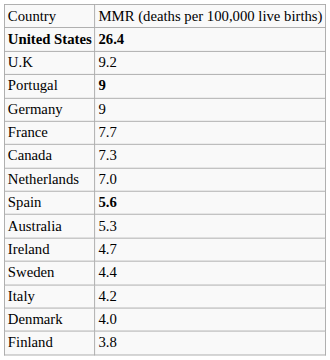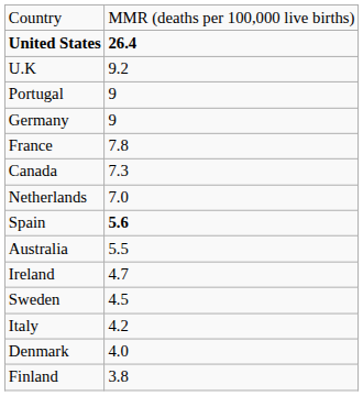 <table class="wikitable">
 <tr>
 <td>Country</td>
 <td>MMR (deaths per 100,000 live births)</td>
 </tr>
 <tr>
 <td><strong>United States</strong></td>
 <td><strong>26.4</strong></td>
 </tr>
 <tr>
 <td>U.K</td>
 <td>9.2</td>
 </tr>
 <tr>
 <td>Portugal</td>
-<td><strong>9</strong></td>
+<td>9</td>
 </tr>
 <tr>
 <td>Germany</td>
 <td>9</td>
 </tr>
 <tr>
 <td>France</td>
-<td>7.7</td>
+<td>7.8</td>
 </tr>
 <tr>
 <td>Canada</td>
 <td>7.3</td>
 </tr>
 <tr>
 <td>Netherlands</td>
 <td>7.0</td>
 </tr>
 <tr>
 <td>Spain</td>
 <td><strong>5.6</strong></td>
 </tr>
 <tr>
 <td>Australia</td>
-<td>5.3</td>
+<td>5.5</td>
 </tr>
 <tr>
 <td>Ireland</td>
 <td>4.7</td>
 </tr>
 <tr>
 <td>Sweden</td>
-<td>4.4</td>
+<td>4.5</td>
 </tr>
 <tr>
 <td>Italy</td>
 <td>4.2</td>
 </tr>
 <tr>
 <td>Denmark</td>
 <td>4.0</td>
 </tr>
 <tr>
 <td>Finland</td>
 <td>3.8</td>
 </tr>
 </table>
